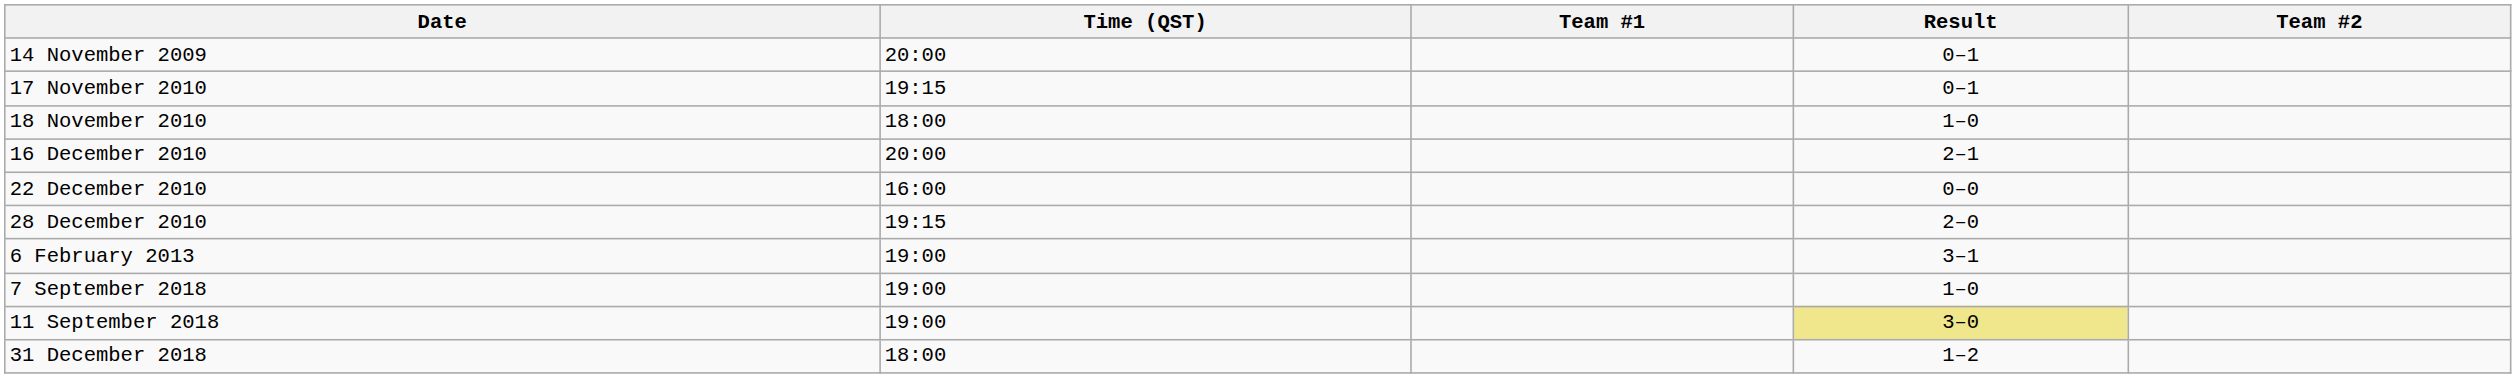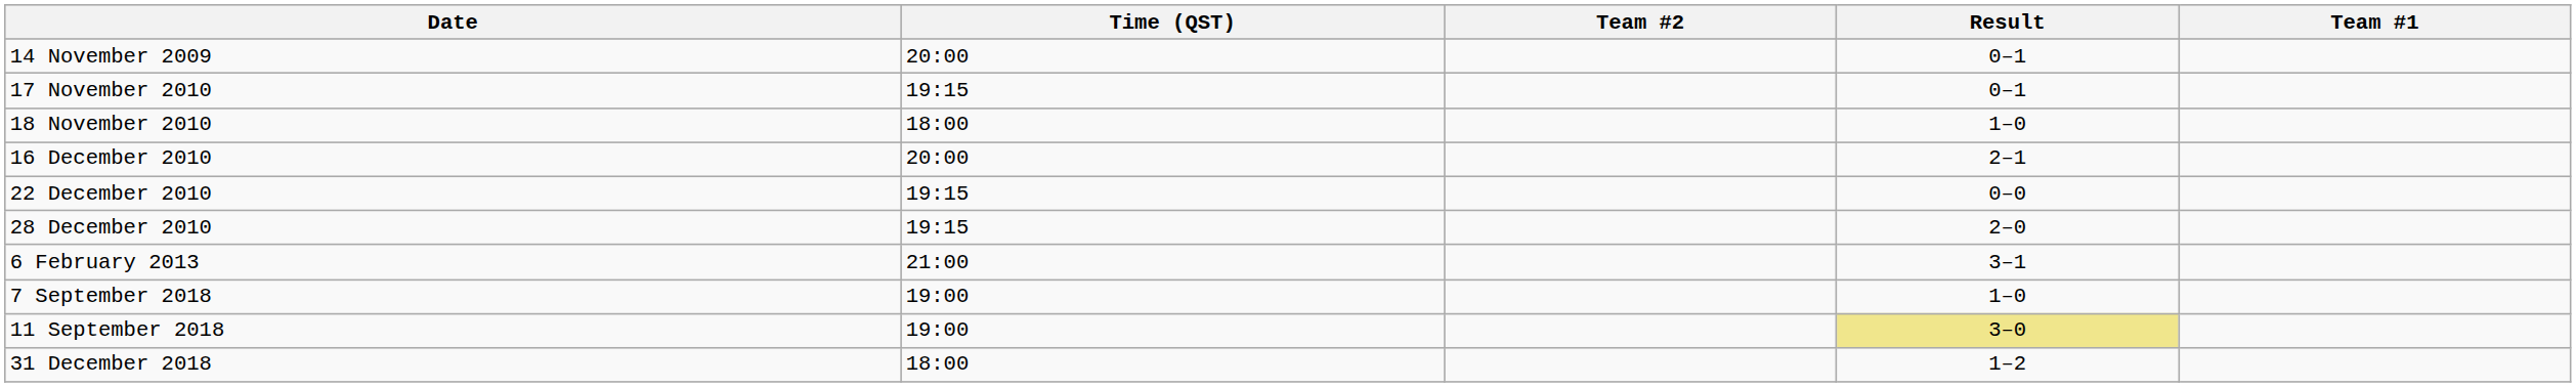 <table class="wikitable" style="text-align: left;" width="80%">
 <tr>
 <th>Date</th>
 <th>Time (QST)</th>
+<th>Team #2</th>
+<th>Result</th>
 <th>Team #1</th>
-<th>Result</th>
-<th>Team #2</th>
 </tr>
 <tr>
 <td>14 November 2009</td>
 <td>20:00</td>
+<td></td>
+<td style="text-align:center;">0–1</td>
+<td><strong></strong></td>
+</tr>
+<tr>
+<td>17 November 2010</td>
+<td>19:15</td>
 <td><strong></strong></td>
 <td style="text-align:center;">0–1</td>
 <td></td>
 </tr>
 <tr>
-<td>17 November 2010</td>
-<td>19:15</td>
-<td></td>
-<td style="text-align:center;">0–1</td>
-<td><strong></strong></td>
-</tr>
-<tr>
 <td>18 November 2010</td>
 <td>18:00</td>
+<td><strong></strong></td>
+<td style="text-align:center;">1–0</td>
 <td></td>
-<td style="text-align:center;">1–0</td>
-<td><strong></strong></td>
 </tr>
 <tr>
 <td>16 December 2010</td>
 <td>20:00</td>
+<td></td>
+<td style="text-align:center;">2–1</td>
 <td><strong></strong></td>
-<td style="text-align:center;">2–1</td>
-<td></td>
 </tr>
 <tr>
 <td>22 December 2010</td>
-<td>16:00</td>
+<td>19:15</td>
+<td></td>
+<td style="text-align:center;">0–0</td>
 <td><strong></strong></td>
-<td style="text-align:center;">0–0</td>
-<td></td>
 </tr>
 <tr>
 <td>28 December 2010</td>
 <td>19:15</td>
 <td></td>
 <td style="text-align:center;">2–0</td>
 <td></td>
 </tr>
 <tr>
 <td>6 February 2013</td>
-<td>19:00</td>
+<td>21:00</td>
+<td></td>
+<td style="text-align:center;">3–1</td>
 <td><strong></strong></td>
-<td style="text-align:center;">3–1</td>
-<td></td>
 </tr>
 <tr>
 <td>7 September 2018</td>
 <td>19:00</td>
+<td></td>
+<td style="text-align:center;">1–0</td>
 <td><strong></strong></td>
-<td style="text-align:center;">1–0</td>
-<td></td>
 </tr>
 <tr>
 <td>11 September 2018</td>
 <td>19:00</td>
+<td></td>
+<td style="background: khaki; text-align:center;">3–0</td>
 <td><strong></strong></td>
-<td style="background: khaki; text-align:center;">3–0</td>
-<td></td>
 </tr>
 <tr>
 <td>31 December 2018</td>
 <td>18:00</td>
+<td><strong></strong></td>
+<td style="text-align:center;">1–2</td>
 <td></td>
-<td style="text-align:center;">1–2</td>
-<td><strong></strong></td>
 </tr>
 </table>
